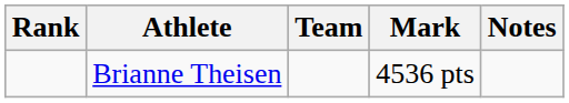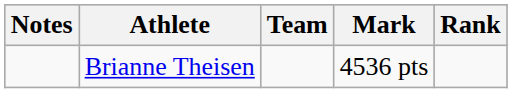 <table class="wikitable sortable">
 <tr>
-<th>Rank</th>
+<th>Notes</th>
 <th>Athlete</th>
 <th>Team</th>
 <th>Mark</th>
-<th>Notes</th>
+<th>Rank</th>
 </tr>
 <tr>
-<td align=center></td>
+<td></td>
 <td><a href='#'>Brianne Theisen</a></td>
 <td></td>
 <td>4536 pts</td>
-<td></td>
+<td align=center></td>
 </tr>
 </table>
